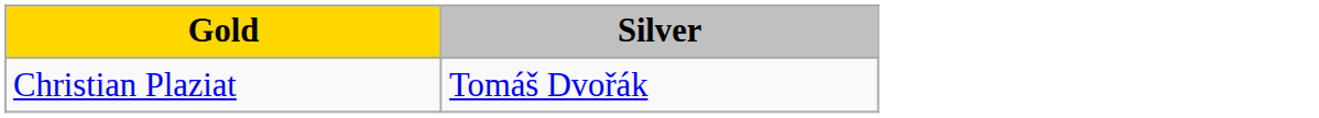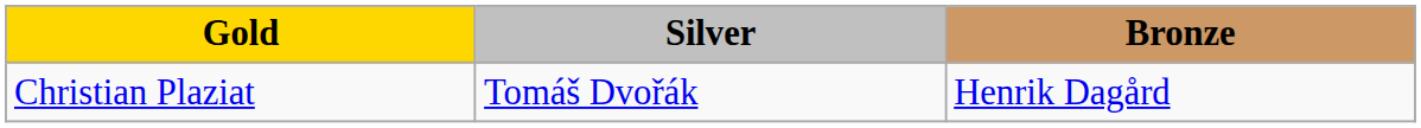 <table class="wikitable" style="text-align:left">
 <tr align="center">
 <td width=200 bgcolor=gold><strong>Gold</strong></td>
 <td width=200 bgcolor=silver><strong>Silver</strong></td>
+<td width=200 bgcolor=CC9966><strong>Bronze</strong></td>
 </tr>
 <tr>
 <td><a href='#'>Christian Plaziat</a><br><em></em></td>
 <td><a href='#'>Tomáš Dvořák</a><br><em></em></td>
+<td><a href='#'>Henrik Dagård</a><br><em></em></td>
 </tr>
 </table>
